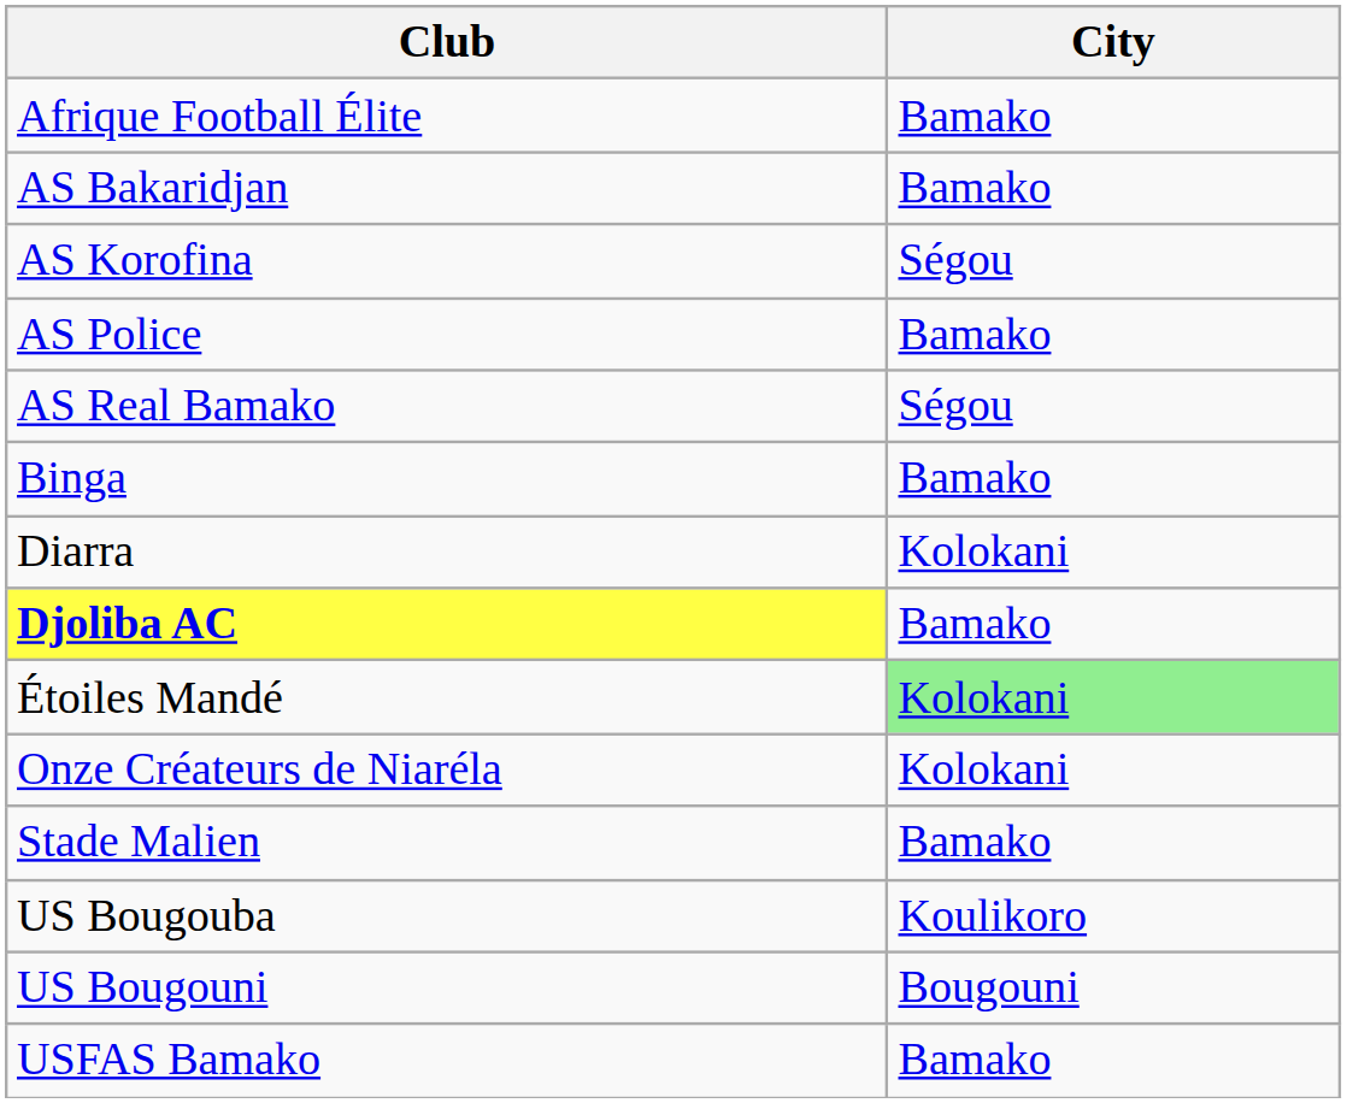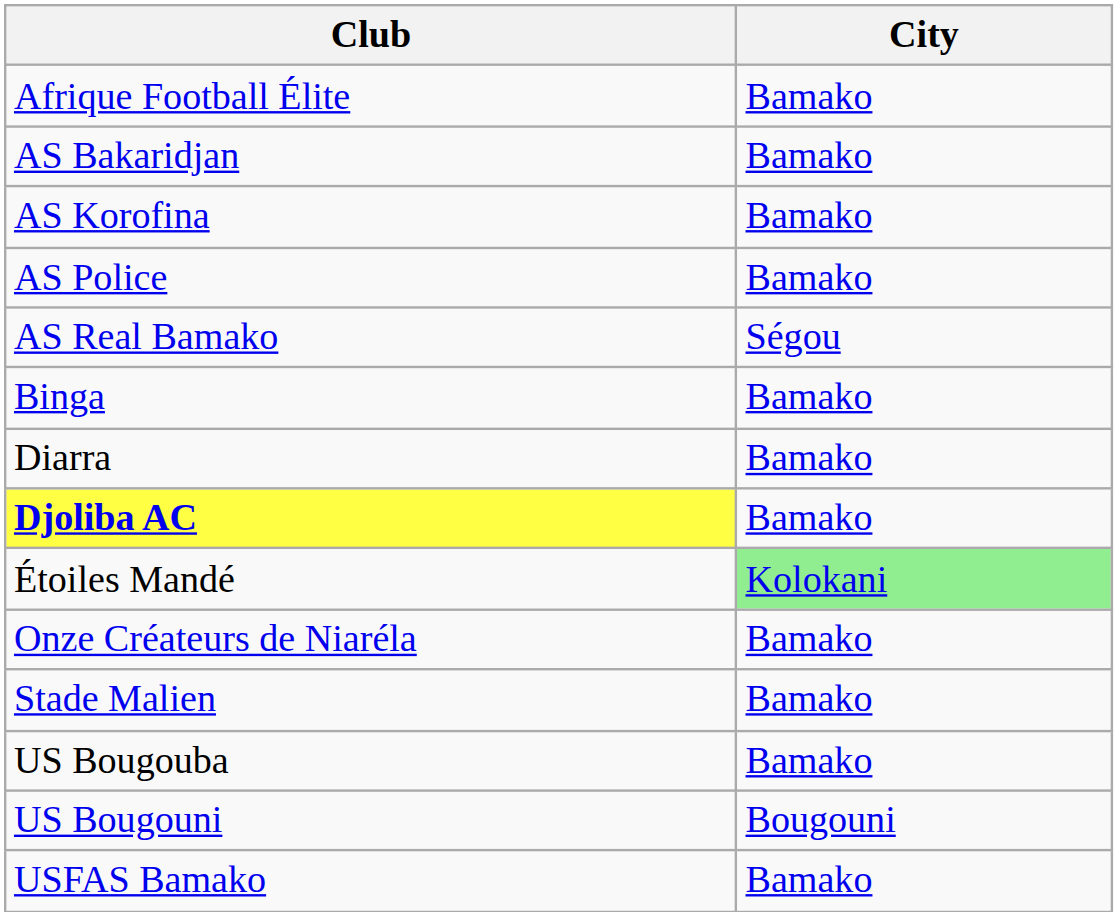 <table class="wikitable sortable">
 <tr>
 <th width="300px">Club</th>
 <th width="150px">City</th>
 </tr>
 <tr>
 <td><a href='#'>Afrique Football Élite</a></td>
 <td><a href='#'>Bamako</a></td>
 </tr>
 <tr>
 <td><a href='#'>AS Bakaridjan</a></td>
 <td><a href='#'>Bamako</a></td>
 </tr>
 <tr>
 <td><a href='#'>AS Korofina</a></td>
-<td><a href='#'>Ségou</a></td>
+<td><a href='#'>Bamako</a></td>
 </tr>
 <tr>
 <td><a href='#'>AS Police</a></td>
 <td><a href='#'>Bamako</a></td>
 </tr>
 <tr>
 <td><a href='#'>AS Real Bamako</a></td>
 <td><a href='#'>Ségou</a></td>
 </tr>
 <tr>
 <td><a href='#'>Binga</a></td>
 <td><a href='#'>Bamako</a></td>
 </tr>
 <tr>
 <td>Diarra</td>
-<td><a href='#'>Kolokani</a></td>
+<td><a href='#'>Bamako</a></td>
 </tr>
 <tr>
 <td bgcolor=#ffff44><strong><a href='#'>Djoliba AC</a></strong></td>
 <td><a href='#'>Bamako</a></td>
 </tr>
 <tr>
 <td>Étoiles Mandé</td>
 <td style="background: lightgreen;"><a href='#'>Kolokani</a></td>
 </tr>
 <tr>
 <td><a href='#'>Onze Créateurs de Niaréla</a></td>
-<td><a href='#'>Kolokani</a></td>
+<td><a href='#'>Bamako</a></td>
 </tr>
 <tr>
 <td><a href='#'>Stade Malien</a></td>
 <td><a href='#'>Bamako</a></td>
 </tr>
 <tr>
 <td>US Bougouba</td>
-<td><a href='#'>Koulikoro</a></td>
+<td><a href='#'>Bamako</a></td>
 </tr>
 <tr>
 <td><a href='#'>US Bougouni</a></td>
 <td><a href='#'>Bougouni</a></td>
 </tr>
 <tr>
 <td><a href='#'>USFAS Bamako</a></td>
 <td><a href='#'>Bamako</a></td>
 </tr>
 </table>
